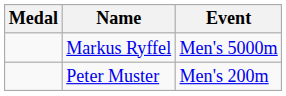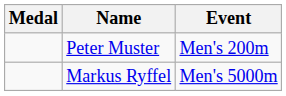 <table class="wikitable sortable" style="font-size:100%">
 <tr>
 <th>Medal</th>
 <th>Name</th>
 <th>Event</th>
 </tr>
 <tr>
 <td align=center></td>
+<td><a href='#'>Peter Muster</a></td>
+<td><a href='#'>Men's 200m</a></td>
+</tr>
+<tr>
+<td align=center></td>
 <td><a href='#'>Markus Ryffel</a></td>
 <td><a href='#'>Men's 5000m</a></td>
 </tr>
-<tr>
-<td align=center></td>
-<td><a href='#'>Peter Muster</a></td>
-<td><a href='#'>Men's 200m</a></td>
-</tr>
 </table>
